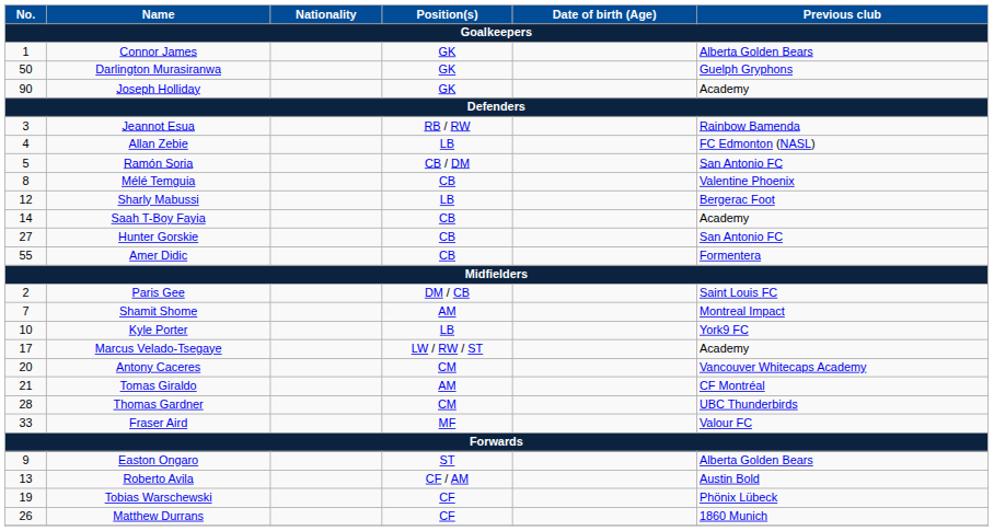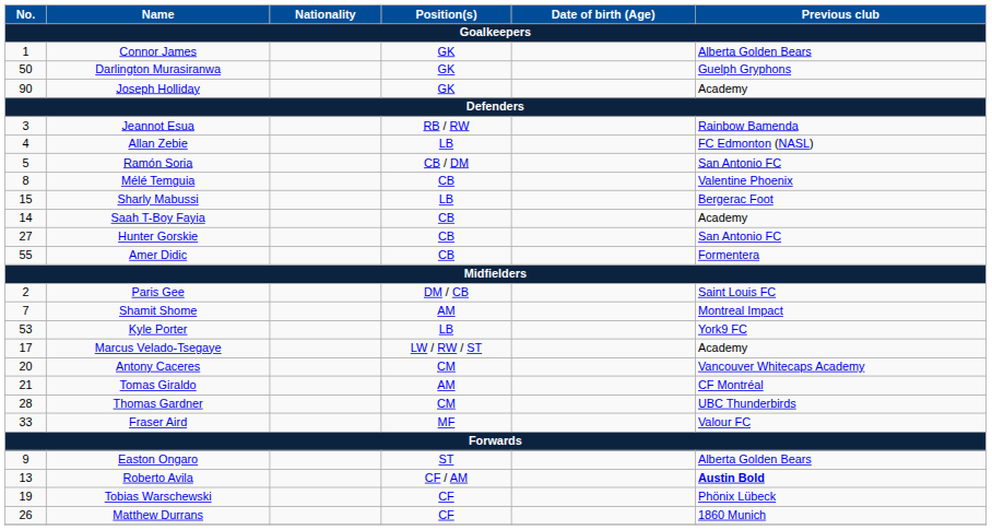 <table class="wikitable" style="text-align:center; font-size:86%; width:90%;">
 <tr>
 <th style="background:#004c97; color:white; text-align:center;">No.</th>
 <th style="background:#004c97; color:white; text-align:center;">Name</th>
 <th style="background:#004c97; color:white; text-align:center;">Nationality</th>
 <th style="background:#004c97; color:white; text-align:center;">Position(s)</th>
 <th style="background:#004c97; color:white; text-align:center;">Date of birth (Age)</th>
 <th style="background:#004c97; color:white; text-align:center;">Previous club</th>
 </tr>
 <tr>
 <th colspan="7" style="background:#0c2340; color:white; text-align:center;">Goalkeepers</th>
 </tr>
 <tr>
 <td>1</td>
 <td><a href='#'>Connor James</a></td>
 <td></td>
 <td><a href='#'>GK</a></td>
 <td></td>
 <td align="left"> <a href='#'>Alberta Golden Bears</a></td>
 </tr>
 <tr>
 <td>50</td>
 <td><a href='#'>Darlington Murasiranwa</a></td>
 <td></td>
 <td><a href='#'>GK</a></td>
 <td></td>
 <td align="left"> <a href='#'>Guelph Gryphons</a></td>
 </tr>
 <tr>
 <td>90</td>
 <td><a href='#'>Joseph Holliday</a></td>
 <td></td>
 <td><a href='#'>GK</a></td>
 <td></td>
 <td align="left">Academy</td>
 </tr>
 <tr>
 <th colspan="7" style="background:#0c2340; color:white; text-align:center;">Defenders</th>
 </tr>
 <tr>
 <td>3</td>
 <td><a href='#'>Jeannot Esua</a></td>
 <td></td>
 <td><a href='#'>RB</a> / <a href='#'>RW</a></td>
 <td></td>
 <td align="left"> <a href='#'>Rainbow Bamenda</a></td>
 </tr>
 <tr>
 <td>4</td>
 <td><a href='#'>Allan Zebie</a></td>
 <td></td>
 <td><a href='#'>LB</a></td>
 <td></td>
 <td align="left"> <a href='#'>FC Edmonton</a> (<a href='#'>NASL</a>)</td>
 </tr>
 <tr>
 <td>5</td>
 <td><a href='#'>Ramón Soria</a></td>
 <td></td>
 <td><a href='#'>CB</a> / <a href='#'>DM</a></td>
 <td></td>
 <td align="left"> <a href='#'>San Antonio FC</a></td>
 </tr>
 <tr>
 <td>8</td>
 <td><a href='#'>Mélé Temguia</a></td>
 <td></td>
 <td><a href='#'>CB</a></td>
 <td></td>
 <td align="left"> <a href='#'>Valentine Phoenix</a></td>
 </tr>
 <tr>
-<td>12</td>
+<td>15</td>
 <td><a href='#'>Sharly Mabussi</a></td>
 <td></td>
 <td><a href='#'>LB</a></td>
 <td></td>
 <td align="left"> <a href='#'>Bergerac Foot</a></td>
 </tr>
 <tr>
 <td>14</td>
 <td><a href='#'>Saah T-Boy Fayia</a></td>
 <td></td>
 <td><a href='#'>CB</a></td>
 <td></td>
 <td align="left">Academy</td>
 </tr>
 <tr>
 <td>27</td>
 <td><a href='#'>Hunter Gorskie</a></td>
 <td></td>
 <td><a href='#'>CB</a></td>
 <td></td>
 <td align="left"> <a href='#'>San Antonio FC</a></td>
 </tr>
 <tr>
 <td>55</td>
 <td><a href='#'>Amer Didic</a></td>
 <td></td>
 <td><a href='#'>CB</a></td>
 <td></td>
 <td align="left"> <a href='#'>Formentera</a></td>
 </tr>
 <tr>
 <th colspan="7" style="background:#0c2340; color:white; text-align:center;">Midfielders</th>
 </tr>
 <tr>
 <td>2</td>
 <td><a href='#'>Paris Gee</a></td>
 <td></td>
 <td><a href='#'>DM</a> / <a href='#'>CB</a></td>
 <td></td>
 <td align="left"> <a href='#'>Saint Louis FC</a></td>
 </tr>
 <tr>
 <td>7</td>
 <td><a href='#'>Shamit Shome</a></td>
 <td></td>
 <td><a href='#'>AM</a></td>
 <td></td>
 <td align="left"> <a href='#'>Montreal Impact</a></td>
 </tr>
 <tr>
-<td>10</td>
+<td>53</td>
 <td><a href='#'>Kyle Porter</a></td>
 <td></td>
 <td><a href='#'>LB</a></td>
 <td></td>
 <td align="left"> <a href='#'>York9 FC</a></td>
 </tr>
 <tr>
 <td>17</td>
 <td><a href='#'>Marcus Velado-Tsegaye</a></td>
 <td></td>
 <td><a href='#'>LW</a> / <a href='#'>RW</a> / <a href='#'>ST</a></td>
 <td></td>
 <td align="left">Academy</td>
 </tr>
 <tr>
 <td>20</td>
 <td><a href='#'>Antony Caceres</a></td>
 <td></td>
 <td><a href='#'>CM</a></td>
 <td></td>
 <td align="left"> <a href='#'>Vancouver Whitecaps Academy</a></td>
 </tr>
 <tr>
 <td>21</td>
 <td><a href='#'>Tomas Giraldo</a></td>
 <td></td>
 <td><a href='#'>AM</a></td>
 <td></td>
 <td align="left"> <a href='#'>CF Montréal</a></td>
 </tr>
 <tr>
 <td>28</td>
 <td><a href='#'>Thomas Gardner</a></td>
 <td></td>
 <td><a href='#'>CM</a></td>
 <td></td>
 <td align="left"> <a href='#'>UBC Thunderbirds</a></td>
 </tr>
 <tr>
 <td>33</td>
 <td><a href='#'>Fraser Aird</a></td>
 <td></td>
 <td><a href='#'>MF</a></td>
 <td></td>
 <td align="left"> <a href='#'>Valour FC</a></td>
 </tr>
 <tr>
 <th colspan="7" style="background:#0c2340; color:white; text-align:center;">Forwards</th>
 </tr>
 <tr>
 <td>9</td>
 <td><a href='#'>Easton Ongaro</a></td>
 <td></td>
 <td><a href='#'>ST</a></td>
 <td></td>
 <td align="left"> <a href='#'>Alberta Golden Bears</a></td>
 </tr>
 <tr>
 <td>13</td>
 <td><a href='#'>Roberto Avila</a></td>
 <td></td>
 <td><a href='#'>CF</a> / <a href='#'>AM</a></td>
 <td></td>
-<td align="left"> <a href='#'>Austin Bold</a></td>
+<td align="left"><strong> <a href='#'>Austin Bold</a></strong></td>
 </tr>
 <tr>
 <td>19</td>
 <td><a href='#'>Tobias Warschewski</a></td>
 <td></td>
 <td><a href='#'>CF</a></td>
 <td></td>
 <td align="left"> <a href='#'>Phönix Lübeck</a></td>
 </tr>
 <tr>
 <td>26</td>
 <td><a href='#'>Matthew Durrans</a></td>
 <td></td>
 <td><a href='#'>CF</a></td>
 <td></td>
 <td align="left"> <a href='#'>1860 Munich</a></td>
 </tr>
 <tr>
 </tr>
 </table>
